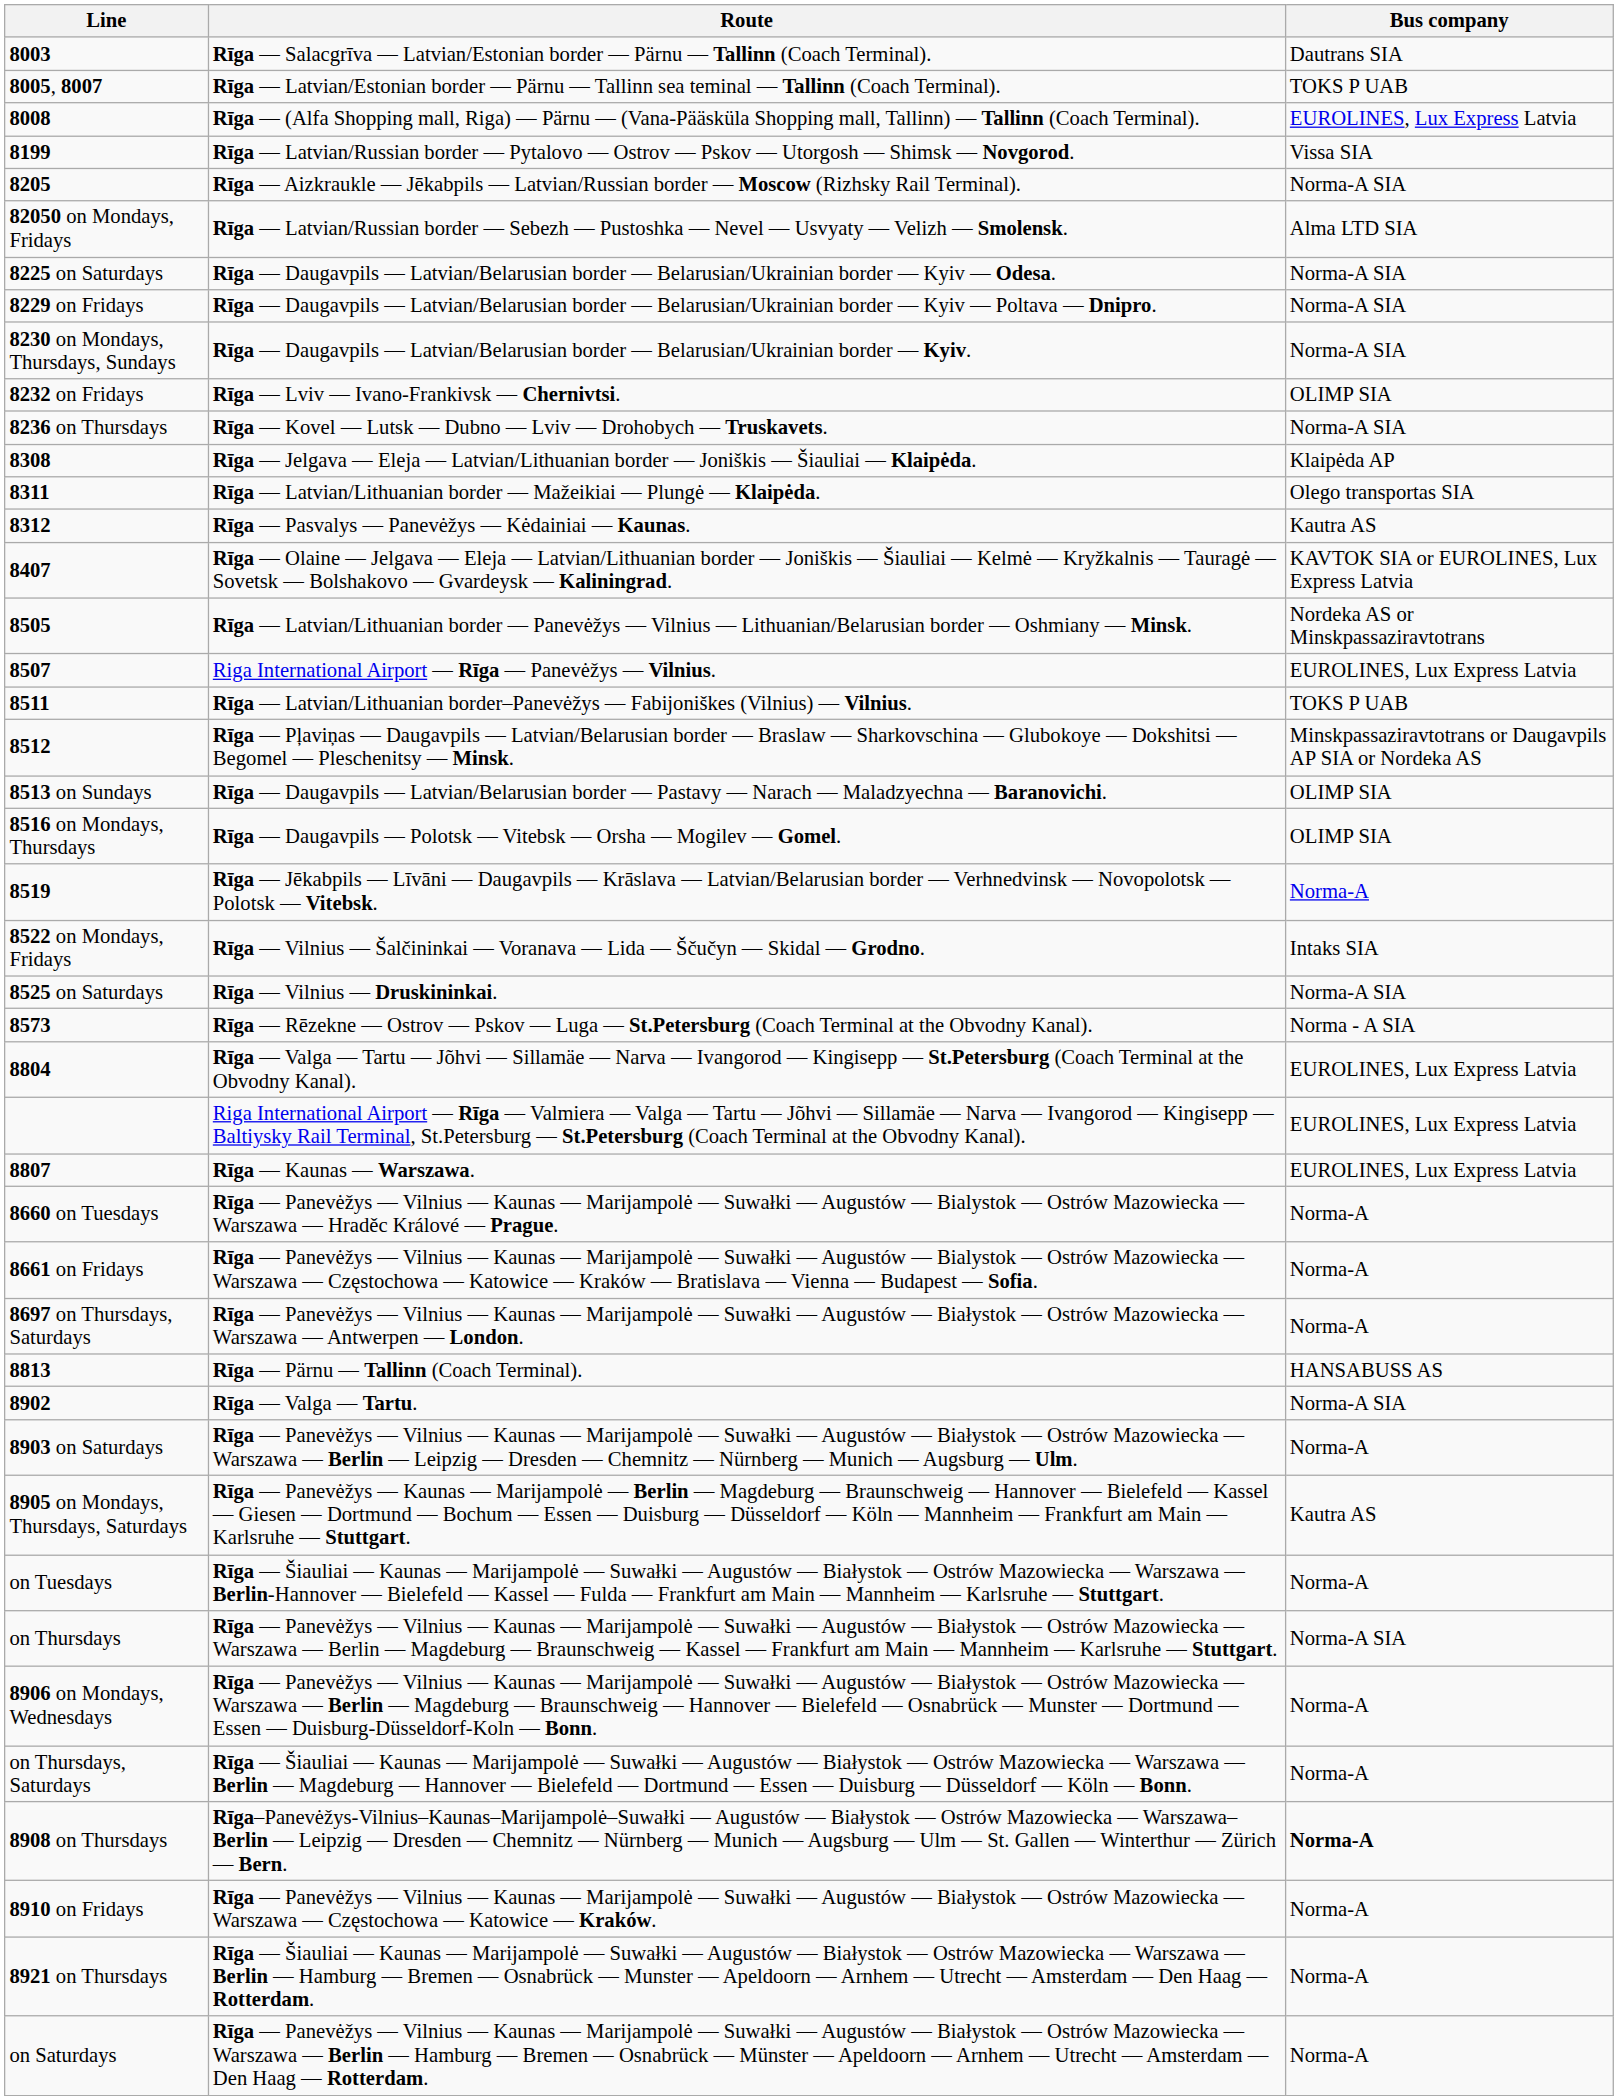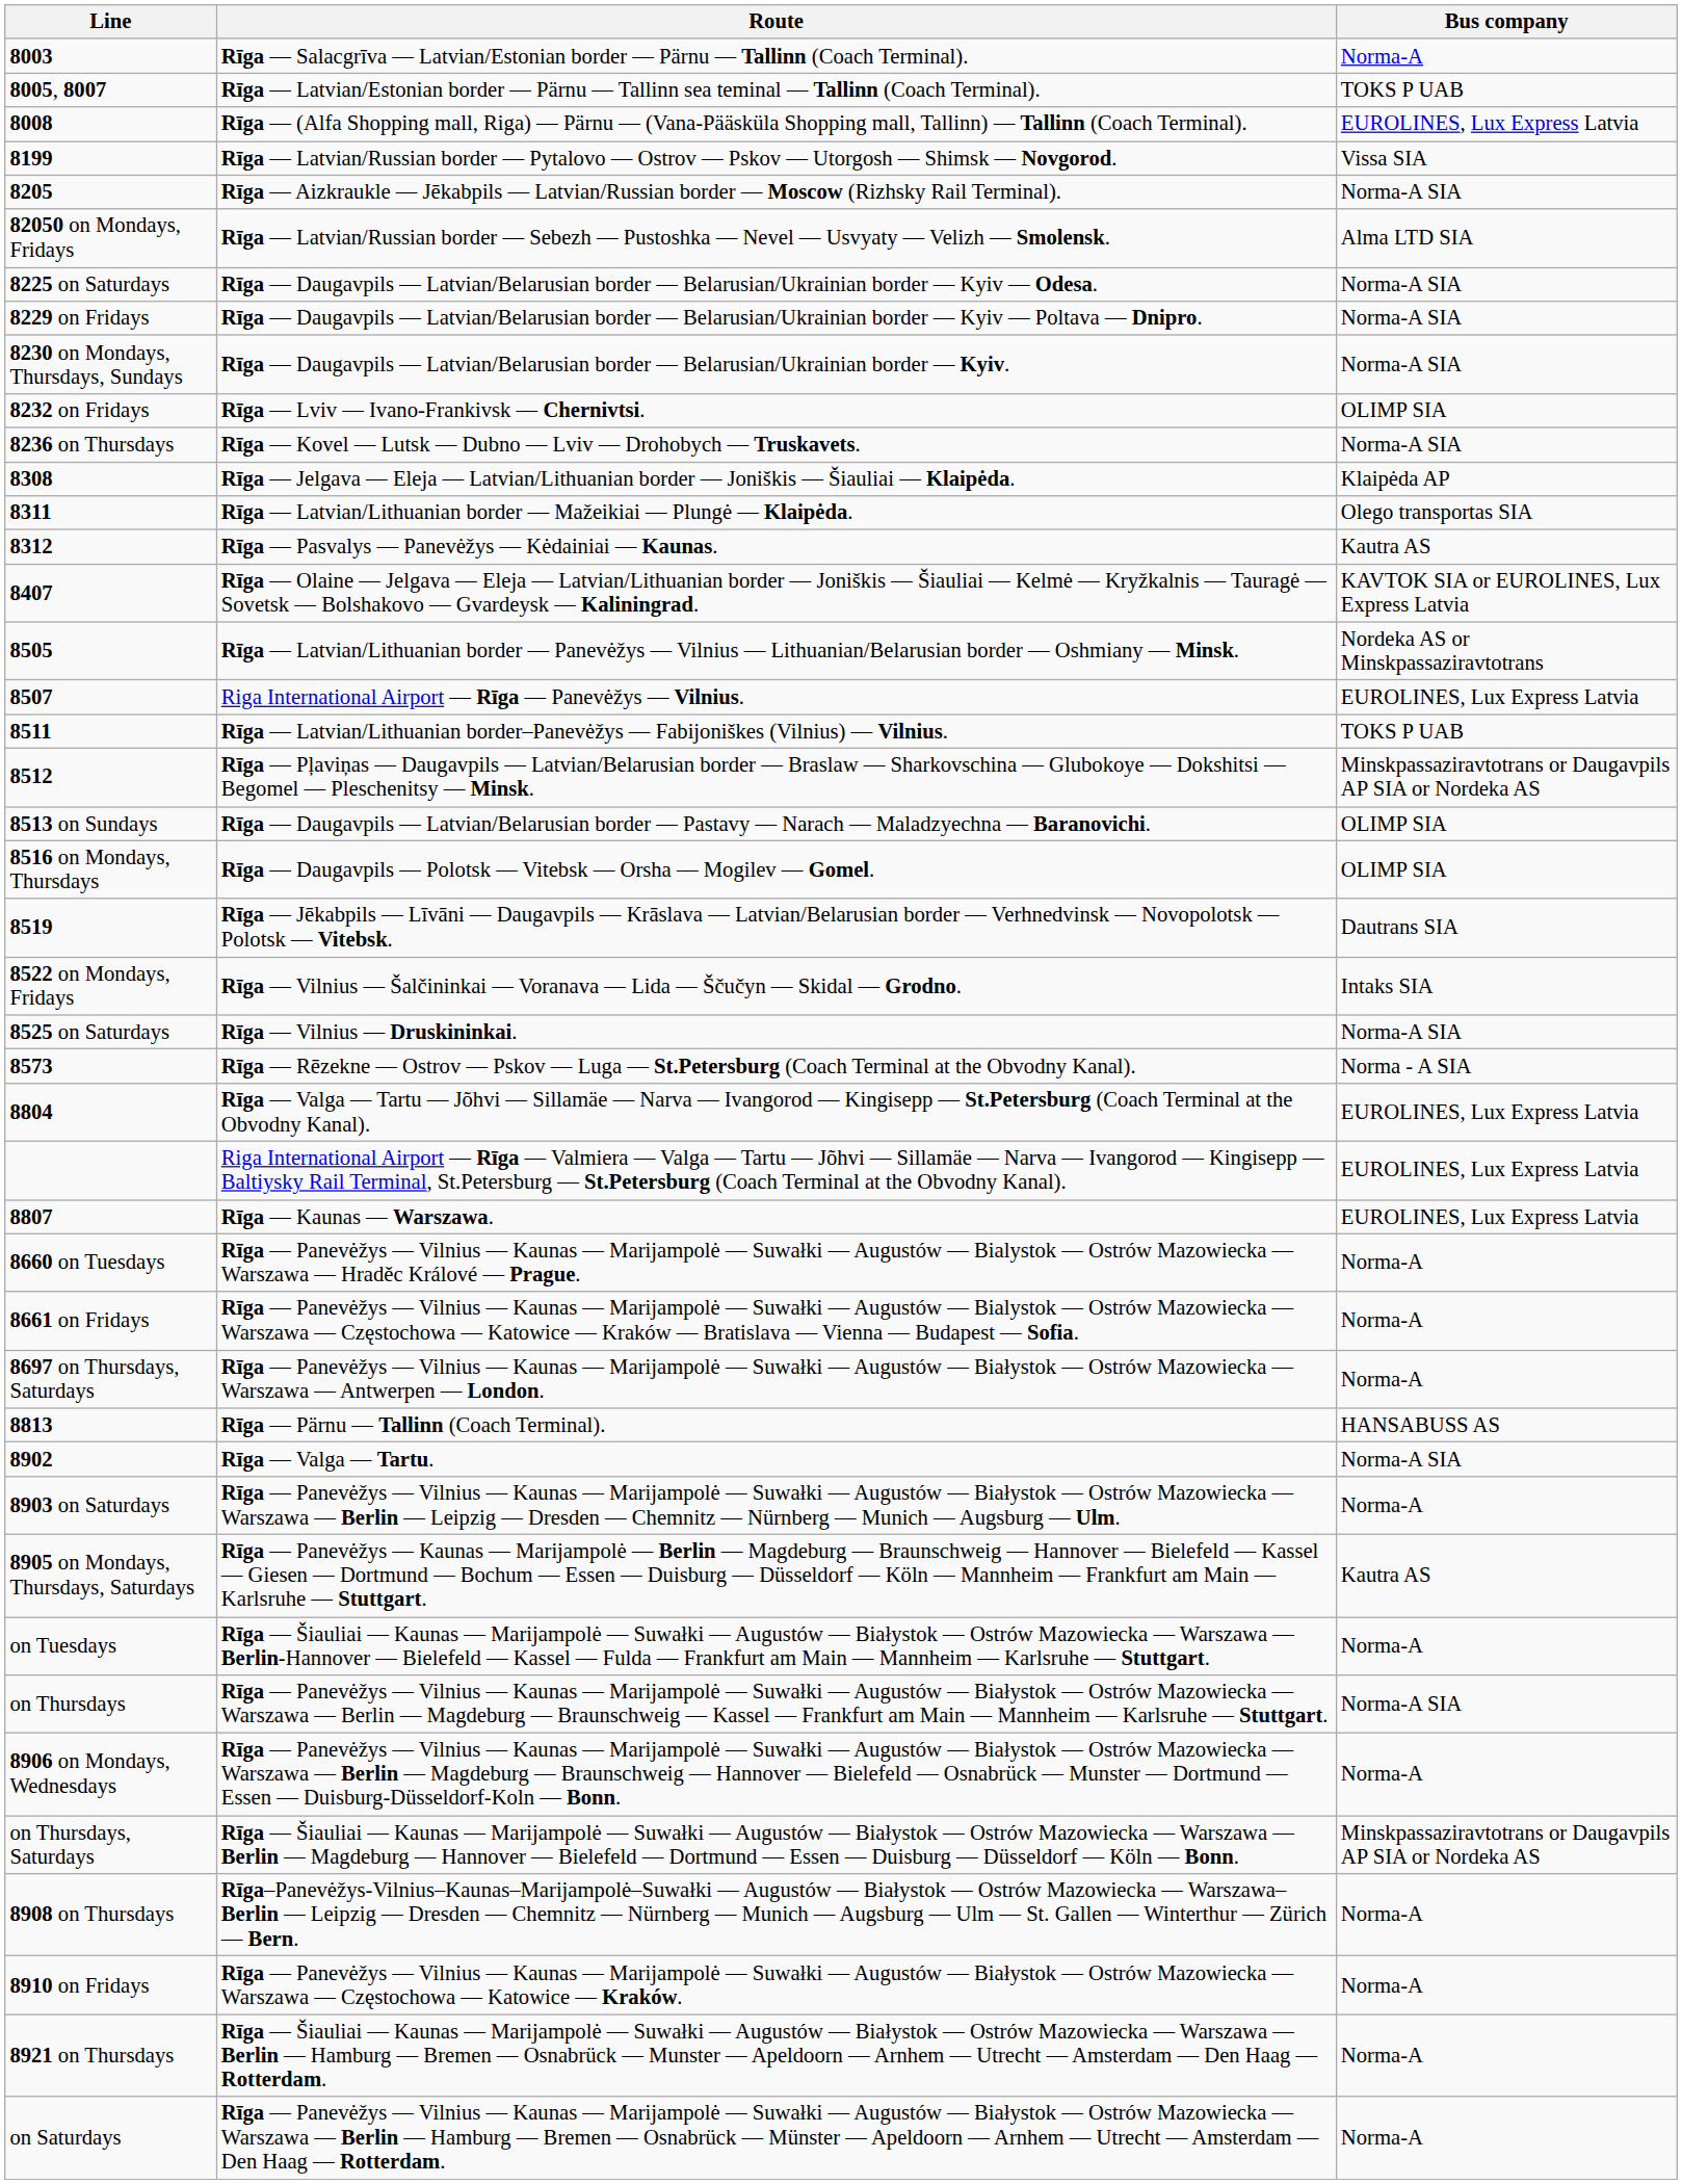 <table class="wikitable">
 <tr>
 <th>Line</th>
 <th>Route</th>
 <th>Bus company</th>
 </tr>
 <tr>
 <td><strong>8003</strong></td>
 <td><strong>Rīga</strong> — Salacgrīva — Latvian/Estonian border — Pärnu — <strong>Tallinn</strong> (Coach Terminal).</td>
-<td>Dautrans SIA</td>
+<td><a href='#'>Norma-A</a></td>
 </tr>
 <tr>
 <td><strong>8005</strong>, <strong>8007</strong></td>
 <td><strong>Rīga</strong> — Latvian/Estonian border — Pärnu — Tallinn sea teminal — <strong>Tallinn</strong> (Coach Terminal).</td>
 <td>TOKS P UAB</td>
 </tr>
 <tr>
 <td><strong>8008</strong></td>
 <td><strong>Rīga</strong> — (Alfa Shopping mall, Riga) — Pärnu — (Vana-Pääsküla Shopping mall, Tallinn) — <strong>Tallinn</strong> (Coach Terminal).</td>
 <td><a href='#'>EUROLINES</a>, <a href='#'>Lux Express</a> Latvia</td>
 </tr>
 <tr>
 <td><strong>8199</strong></td>
 <td><strong>Rīga</strong> — Latvian/Russian border — Pytalovo — Ostrov — Pskov — Utorgosh — Shimsk — <strong>Novgorod</strong>.</td>
 <td>Vissa SIA</td>
 </tr>
 <tr>
 <td><strong>8205</strong></td>
 <td><strong>Rīga</strong> — Aizkraukle — Jēkabpils — Latvian/Russian border — <strong>Moscow</strong> (Rizhsky Rail Terminal).</td>
 <td>Norma-A SIA</td>
 </tr>
 <tr>
 <td><strong>82050</strong> on Mondays, Fridays</td>
 <td><strong>Rīga</strong> — Latvian/Russian border — Sebezh — Pustoshka — Nevel — Usvyaty — Velizh — <strong>Smolensk</strong>.</td>
 <td>Alma LTD SIA</td>
 </tr>
 <tr>
 <td><strong>8225</strong> on Saturdays</td>
 <td><strong>Rīga</strong> — Daugavpils — Latvian/Belarusian border — Belarusian/Ukrainian border — Kyiv — <strong>Odesa</strong>.</td>
 <td>Norma-A SIA</td>
 </tr>
 <tr>
 <td><strong>8229</strong> on Fridays</td>
 <td><strong>Rīga</strong> — Daugavpils — Latvian/Belarusian border — Belarusian/Ukrainian border — Kyiv — Poltava — <strong>Dnipro</strong>.</td>
 <td>Norma-A SIA</td>
 </tr>
 <tr>
 <td><strong>8230</strong> on Mondays, Thursdays, Sundays</td>
 <td><strong>Rīga</strong> — Daugavpils — Latvian/Belarusian border — Belarusian/Ukrainian border — <strong>Kyiv</strong>.</td>
 <td>Norma-A SIA</td>
 </tr>
 <tr>
 <td><strong>8232</strong> on Fridays</td>
 <td><strong>Rīga</strong> — Lviv — Ivano-Frankivsk — <strong>Chernivtsi</strong>.</td>
 <td>OLIMP SIA</td>
 </tr>
 <tr>
 <td><strong>8236</strong> on Thursdays</td>
 <td><strong>Rīga</strong> — Kovel — Lutsk — Dubno — Lviv — Drohobych — <strong>Truskavets</strong>.</td>
 <td>Norma-A SIA</td>
 </tr>
 <tr>
 <td><strong>8308</strong></td>
 <td><strong>Rīga</strong> — Jelgava — Eleja — Latvian/Lithuanian border — Joniškis — Šiauliai — <strong>Klaipėda</strong>.</td>
 <td>Klaipėda AP</td>
 </tr>
 <tr>
 <td><strong>8311</strong></td>
 <td><strong>Rīga</strong> — Latvian/Lithuanian border — Mažeikiai — Plungė — <strong>Klaipėda</strong>.</td>
 <td>Olego transportas SIA</td>
 </tr>
 <tr>
 <td><strong>8312</strong></td>
 <td><strong>Rīga</strong> — Pasvalys — Panevėžys — Kėdainiai — <strong>Kaunas</strong>.</td>
 <td>Kautra AS</td>
 </tr>
 <tr>
 <td><strong>8407</strong></td>
 <td><strong>Rīga</strong> — Olaine — Jelgava — Eleja — Latvian/Lithuanian border — Joniškis — Šiauliai — Kelmė — Kryžkalnis — Tauragė — Sovetsk — Bolshakovo — Gvardeysk — <strong>Kaliningrad</strong>.</td>
 <td>KAVTOK SIA or EUROLINES, Lux Express Latvia</td>
 </tr>
 <tr>
 <td><strong>8505</strong></td>
 <td><strong>Rīga</strong> — Latvian/Lithuanian border — Panevėžys — Vilnius — Lithuanian/Belarusian border — Oshmiany — <strong>Minsk</strong>.</td>
 <td>Nordeka AS or Minskpassaziravtotrans</td>
 </tr>
 <tr>
 <td><strong>8507</strong></td>
 <td><a href='#'>Riga International Airport</a> — <strong>Rīga</strong> — Panevėžys — <strong>Vilnius</strong>.</td>
 <td>EUROLINES, Lux Express Latvia</td>
 </tr>
 <tr>
 <td><strong>8511</strong></td>
 <td><strong>Rīga</strong> — Latvian/Lithuanian border–Panevėžys — Fabijoniškes (Vilnius) — <strong>Vilnius</strong>.</td>
 <td>TOKS P UAB</td>
 </tr>
 <tr>
 <td><strong>8512</strong></td>
 <td><strong>Rīga</strong> — Pļaviņas — Daugavpils — Latvian/Belarusian border — Braslaw — Sharkovschina — Glubokoye — Dokshitsi — Begomel — Pleschenitsy — <strong>Minsk</strong>.</td>
 <td>Minskpassaziravtotrans or Daugavpils AP SIA or Nordeka AS</td>
 </tr>
 <tr>
 <td><strong>8513</strong> on Sundays</td>
 <td><strong>Rīga</strong> — Daugavpils — Latvian/Belarusian border — Pastavy — Narach — Maladzyechna — <strong>Baranovichi</strong>.</td>
 <td>OLIMP SIA</td>
 </tr>
 <tr>
 <td><strong>8516</strong> on Mondays, Thursdays</td>
 <td><strong>Rīga</strong> — Daugavpils — Polotsk — Vitebsk — Orsha — Mogilev — <strong>Gomel</strong>.</td>
 <td>OLIMP SIA</td>
 </tr>
 <tr>
 <td><strong>8519</strong></td>
 <td><strong>Rīga</strong> — Jēkabpils — Līvāni — Daugavpils — Krāslava — Latvian/Belarusian border — Verhnedvinsk — Novopolotsk — Polotsk — <strong>Vitebsk</strong>.</td>
-<td><a href='#'>Norma-A</a></td>
+<td>Dautrans SIA</td>
 </tr>
 <tr>
 <td><strong>8522</strong> on Mondays, Fridays</td>
 <td><strong>Rīga</strong> — Vilnius — Šalčininkai — Voranava — Lida — Ščučyn — Skidal — <strong>Grodno</strong>.</td>
 <td>Intaks SIA</td>
 </tr>
 <tr>
 <td><strong>8525</strong> on Saturdays</td>
 <td><strong>Rīga</strong> — Vilnius — <strong>Druskininkai</strong>.</td>
 <td>Norma-A SIA</td>
 </tr>
 <tr>
 <td><strong>8573</strong></td>
 <td><strong>Rīga</strong> — Rēzekne — Ostrov — Pskov — Luga — <strong>St.Petersburg</strong> (Coach Terminal at the Obvodny Kanal).</td>
 <td>Norma - A SIA</td>
 </tr>
 <tr>
 <td><strong>8804</strong></td>
 <td><strong>Rīga</strong> — Valga — Tartu — Jõhvi — Sillamäe — Narva — Ivangorod — Kingisepp — <strong>St.Petersburg</strong> (Coach Terminal at the Obvodny Kanal).</td>
 <td>EUROLINES, Lux Express Latvia</td>
 </tr>
 <tr>
 <td></td>
 <td><a href='#'>Riga International Airport</a> — <strong>Rīga</strong> — Valmiera — Valga — Tartu — Jõhvi — Sillamäe — Narva — Ivangorod — Kingisepp — <a href='#'>Baltiysky Rail Terminal</a>, St.Petersburg — <strong>St.Petersburg</strong> (Coach Terminal at the Obvodny Kanal).</td>
 <td>EUROLINES, Lux Express Latvia</td>
 </tr>
 <tr>
 <td><strong>8807</strong></td>
 <td><strong>Rīga</strong> — Kaunas — <strong>Warszawa</strong>.</td>
 <td>EUROLINES, Lux Express Latvia</td>
 </tr>
 <tr>
 <td><strong>8660</strong> on Tuesdays</td>
 <td><strong>Rīga</strong> — Panevėžys — Vilnius — Kaunas — Marijampolė — Suwałki — Augustów — Bialystok — Ostrów Mazowiecka — Warszawa — Hraděc Králové — <strong>Prague</strong>.</td>
 <td>Norma-A</td>
 </tr>
 <tr>
 <td><strong>8661</strong> on Fridays</td>
 <td><strong>Rīga</strong> — Panevėžys — Vilnius — Kaunas — Marijampolė — Suwałki — Augustów — Bialystok — Ostrów Mazowiecka — Warszawa — Częstochowa — Katowice — Kraków — Bratislava — Vienna — Budapest — <strong>Sofia</strong>.</td>
 <td>Norma-A</td>
 </tr>
 <tr>
 <td><strong>8697</strong> on Thursdays, Saturdays</td>
 <td><strong>Rīga</strong> — Panevėžys — Vilnius — Kaunas — Marijampolė — Suwałki — Augustów — Białystok — Ostrów Mazowiecka — Warszawa — Antwerpen — <strong>London</strong>.</td>
 <td>Norma-A</td>
 </tr>
 <tr>
 <td><strong>8813</strong></td>
 <td><strong>Rīga</strong> — Pärnu — <strong>Tallinn</strong> (Coach Terminal).</td>
 <td>HANSABUSS AS</td>
 </tr>
 <tr>
 <td><strong>8902</strong></td>
 <td><strong>Rīga</strong> — Valga — <strong>Tartu</strong>.</td>
 <td>Norma-A SIA</td>
 </tr>
 <tr>
 <td><strong>8903</strong> on Saturdays</td>
 <td><strong>Rīga</strong> — Panevėžys — Vilnius — Kaunas — Marijampolė — Suwałki — Augustów — Białystok — Ostrów Mazowiecka — Warszawa — <strong>Berlin</strong> — Leipzig — Dresden — Chemnitz — Nürnberg — Munich — Augsburg — <strong>Ulm</strong>.</td>
 <td>Norma-A</td>
 </tr>
 <tr>
 <td><strong>8905</strong> on Mondays, Thursdays, Saturdays</td>
 <td><strong>Rīga</strong> — Panevėžys — Kaunas — Marijampolė — <strong>Berlin</strong> — Magdeburg — Braunschweig — Hannover — Bielefeld — Kassel — Giesen — Dortmund — Bochum — Essen — Duisburg — Düsseldorf — Köln — Mannheim — Frankfurt am Main — Karlsruhe — <strong>Stuttgart</strong>.</td>
 <td>Kautra AS</td>
 </tr>
 <tr>
 <td>on Tuesdays</td>
 <td><strong>Rīga</strong> — Šiauliai — Kaunas — Marijampolė — Suwałki — Augustów — Białystok — Ostrów Mazowiecka — Warszawa — <strong>Berlin</strong>-Hannover — Bielefeld — Kassel — Fulda — Frankfurt am Main — Mannheim — Karlsruhe — <strong>Stuttgart</strong>.</td>
 <td>Norma-A</td>
 </tr>
 <tr>
 <td>on Thursdays</td>
 <td><strong>Rīga</strong> — Panevėžys — Vilnius — Kaunas — Marijampolė — Suwałki — Augustów — Białystok — Ostrów Mazowiecka — Warszawa — Berlin — Magdeburg — Braunschweig — Kassel — Frankfurt am Main — Mannheim — Karlsruhe — <strong>Stuttgart</strong>.</td>
 <td>Norma-A SIA</td>
 </tr>
 <tr>
 <td><strong>8906</strong> on Mondays, Wednesdays</td>
 <td><strong>Rīga</strong> — Panevėžys — Vilnius — Kaunas — Marijampolė — Suwałki — Augustów — Białystok — Ostrów Mazowiecka — Warszawa — <strong>Berlin</strong> — Magdeburg — Braunschweig — Hannover — Bielefeld — Osnabrück — Munster — Dortmund — Essen — Duisburg-Düsseldorf-Koln — <strong>Bonn</strong>.</td>
 <td>Norma-A</td>
 </tr>
 <tr>
 <td>on Thursdays, Saturdays</td>
 <td><strong>Rīga</strong> — Šiauliai — Kaunas — Marijampolė — Suwałki — Augustów — Białystok — Ostrów Mazowiecka — Warszawa — <strong>Berlin</strong> — Magdeburg — Hannover — Bielefeld — Dortmund — Essen — Duisburg — Düsseldorf — Köln — <strong>Bonn</strong>.</td>
-<td>Norma-A</td>
+<td>Minskpassaziravtotrans or Daugavpils AP SIA or Nordeka AS</td>
 </tr>
 <tr>
 <td><strong>8908</strong> on Thursdays</td>
 <td><strong>Rīga</strong>–Panevėžys-Vilnius–Kaunas–Marijampolė–Suwałki — Augustów — Białystok — Ostrów Mazowiecka — Warszawa–<strong>Berlin</strong> — Leipzig — Dresden — Chemnitz — Nürnberg — Munich — Augsburg — Ulm — St. Gallen — Winterthur — Zürich — <strong>Bern</strong>.</td>
-<td><strong>Norma-A</strong></td>
+<td>Norma-A</td>
 </tr>
 <tr>
 <td><strong>8910</strong> on Fridays</td>
 <td><strong>Rīga</strong> — Panevėžys — Vilnius — Kaunas — Marijampolė — Suwałki — Augustów — Białystok — Ostrów Mazowiecka — Warszawa — Częstochowa — Katowice — <strong>Kraków</strong>.</td>
 <td>Norma-A</td>
 </tr>
 <tr>
 <td><strong>8921</strong> on Thursdays</td>
 <td><strong>Rīga</strong> — Šiauliai — Kaunas — Marijampolė — Suwałki — Augustów — Białystok — Ostrów Mazowiecka — Warszawa — <strong>Berlin</strong> — Hamburg — Bremen — Osnabrück — Munster — Apeldoorn — Arnhem — Utrecht — Amsterdam — Den Haag — <strong>Rotterdam</strong>.</td>
 <td>Norma-A</td>
 </tr>
 <tr>
 <td>on Saturdays</td>
 <td><strong>Rīga</strong> — Panevėžys — Vilnius — Kaunas — Marijampolė — Suwałki — Augustów — Białystok — Ostrów Mazowiecka — Warszawa — <strong>Berlin</strong> — Hamburg — Bremen — Osnabrück — Münster — Apeldoorn — Arnhem — Utrecht — Amsterdam — Den Haag — <strong>Rotterdam</strong>.</td>
 <td>Norma-A</td>
 </tr>
 <tr>
 </tr>
 </table>
